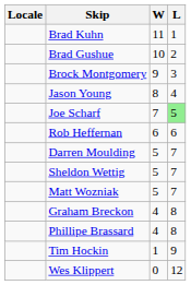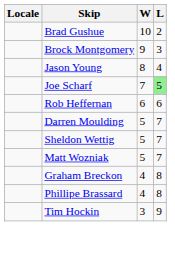 <table class="wikitable" border="1">
 <tr>
 <th>Locale</th>
 <th>Skip</th>
 <th>W</th>
 <th>L</th>
-</tr>
-<tr>
-<td></td>
-<td><a href='#'>Brad Kuhn</a></td>
-<td>11</td>
-<td>1</td>
 </tr>
 <tr>
 <td></td>
 <td><a href='#'>Brad Gushue</a></td>
 <td>10</td>
 <td>2</td>
 </tr>
 <tr>
 <td></td>
 <td><a href='#'>Brock Montgomery</a></td>
 <td>9</td>
 <td>3</td>
 </tr>
 <tr>
 <td></td>
 <td><a href='#'>Jason Young</a></td>
 <td>8</td>
 <td>4</td>
 </tr>
 <tr>
 <td></td>
 <td><a href='#'>Joe Scharf</a></td>
 <td>7</td>
 <td style="background: lightgreen;">5</td>
 </tr>
 <tr>
 <td></td>
 <td><a href='#'>Rob Heffernan</a></td>
 <td>6</td>
 <td>6</td>
 </tr>
 <tr>
 <td></td>
 <td><a href='#'>Darren Moulding</a></td>
 <td>5</td>
 <td>7</td>
 </tr>
 <tr>
 <td></td>
 <td><a href='#'>Sheldon Wettig</a></td>
 <td>5</td>
 <td>7</td>
 </tr>
 <tr>
 <td></td>
 <td><a href='#'>Matt Wozniak</a></td>
 <td>5</td>
 <td>7</td>
 </tr>
 <tr>
 <td></td>
 <td><a href='#'>Graham Breckon</a></td>
 <td>4</td>
 <td>8</td>
 </tr>
 <tr>
 <td></td>
 <td><a href='#'>Phillipe Brassard</a></td>
 <td>4</td>
 <td>8</td>
 </tr>
 <tr>
 <td></td>
 <td><a href='#'>Tim Hockin</a></td>
-<td>1</td>
+<td>3</td>
 <td>9</td>
 </tr>
-<tr>
-<td></td>
-<td><a href='#'>Wes Klippert</a></td>
-<td>0</td>
-<td>12</td>
-</tr>
 </table>
